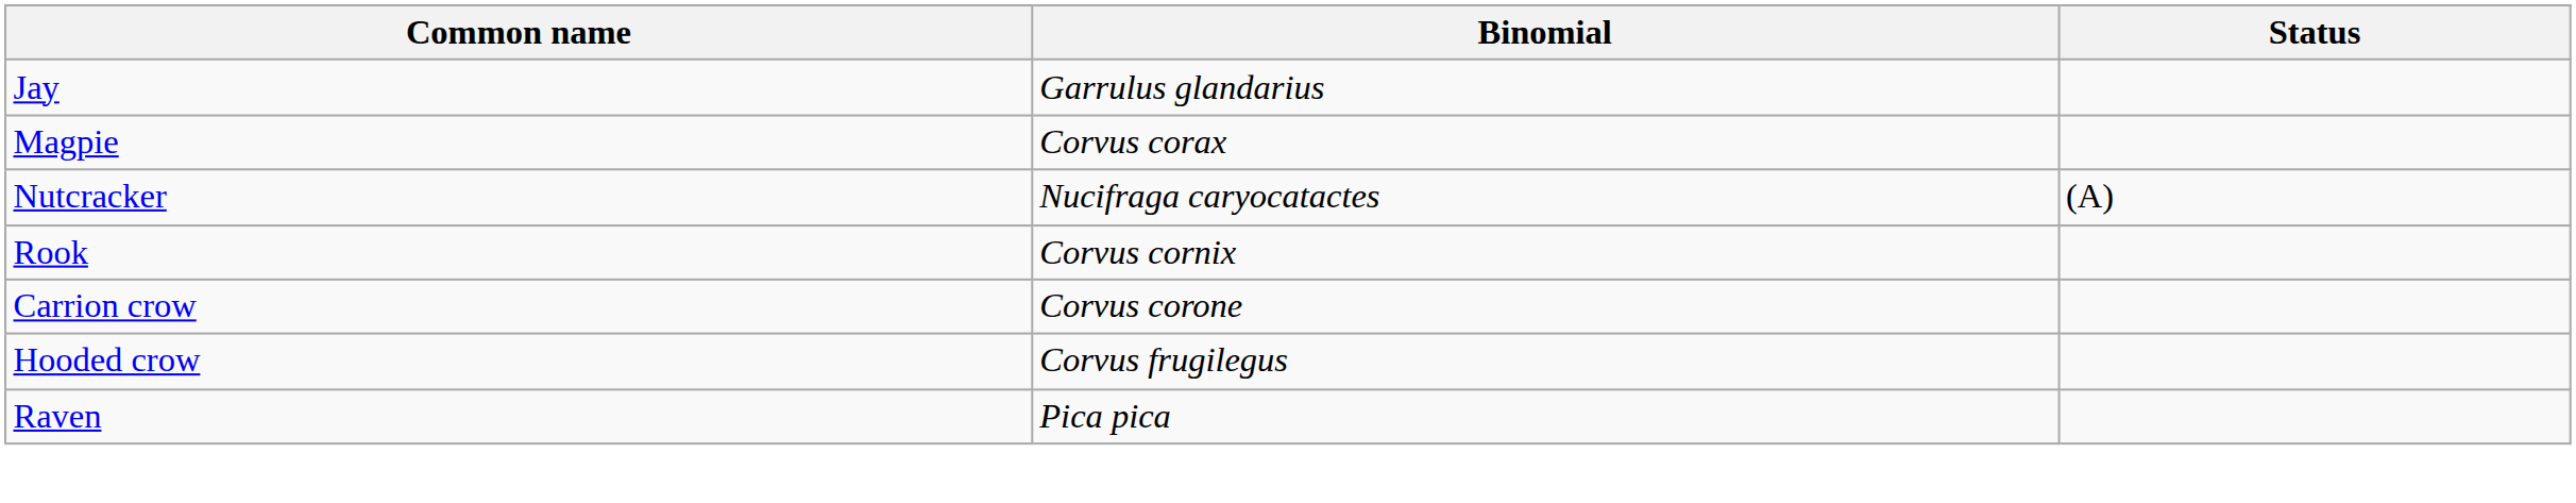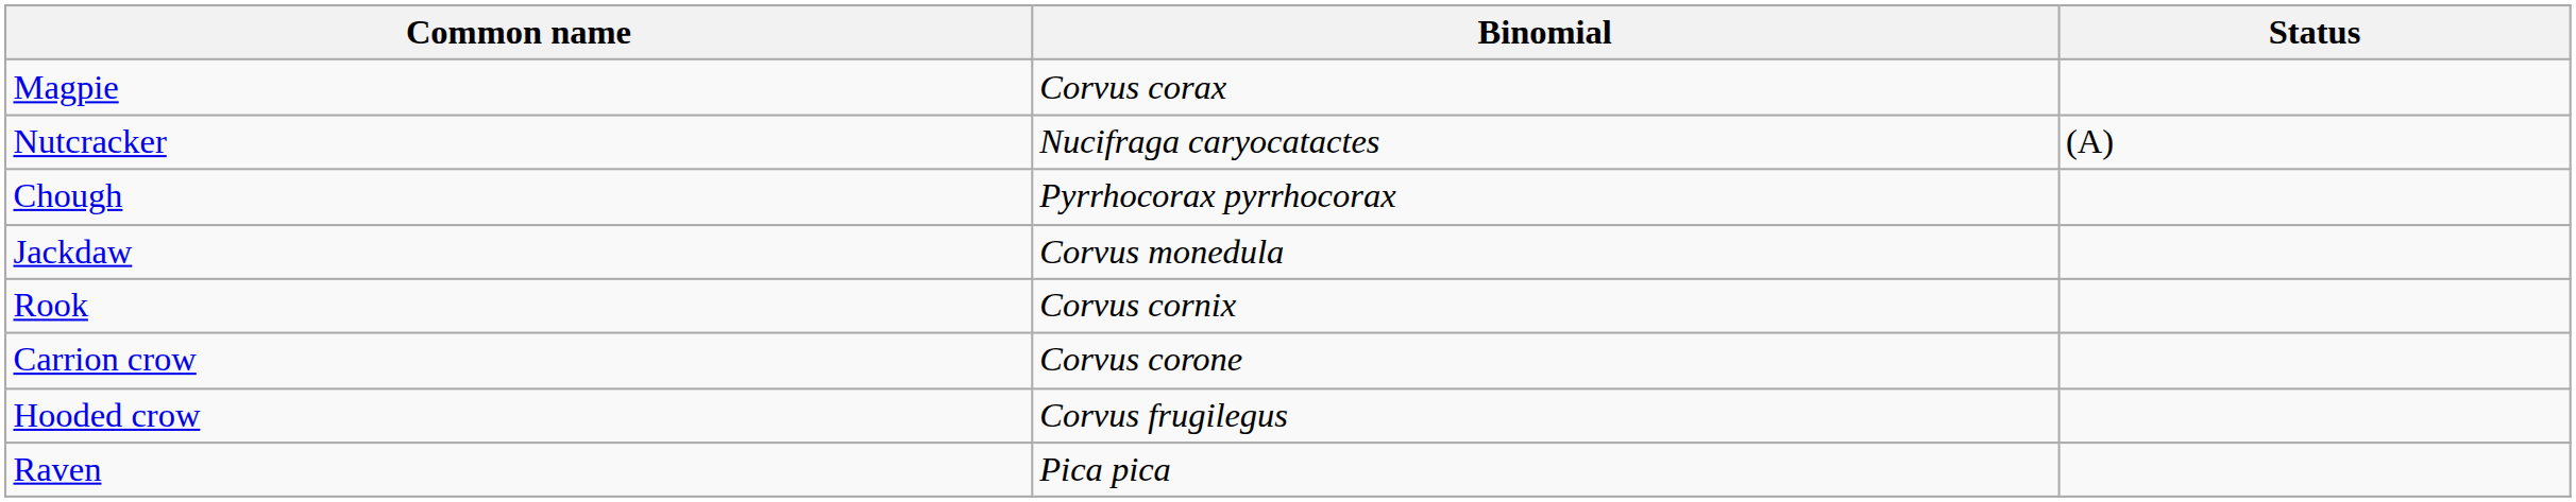 <table style="width:60%;" class="wikitable">
 <tr>
 <th width=40%>Common name</th>
 <th width=40%>Binomial</th>
 <th width=20%>Status</th>
-</tr>
-<tr>
-<td><a href='#'>Jay</a></td>
-<td><em>Garrulus glandarius</em></td>
-<td></td>
 </tr>
 <tr>
 <td><a href='#'>Magpie</a></td>
 <td><em>Corvus corax</em></td>
 <td></td>
 </tr>
 <tr>
 <td><a href='#'>Nutcracker</a></td>
 <td><em>Nucifraga caryocatactes</em></td>
 <td>(A)</td>
+</tr>
+<tr>
+<td><a href='#'>Chough</a></td>
+<td><em>Pyrrhocorax pyrrhocorax</em></td>
+<td></td>
+</tr>
+<tr>
+<td><a href='#'>Jackdaw</a></td>
+<td><em>Corvus monedula</em></td>
+<td></td>
 </tr>
 <tr>
 <td><a href='#'>Rook</a></td>
 <td><em>Corvus cornix</em></td>
 <td></td>
 </tr>
 <tr>
 <td><a href='#'>Carrion crow</a></td>
 <td><em>Corvus corone</em></td>
 <td></td>
 </tr>
 <tr>
 <td><a href='#'>Hooded crow</a></td>
 <td><em>Corvus frugilegus</em></td>
 <td></td>
 </tr>
 <tr>
 <td><a href='#'>Raven</a></td>
 <td><em>Pica pica</em></td>
 <td></td>
 </tr>
 </table>
